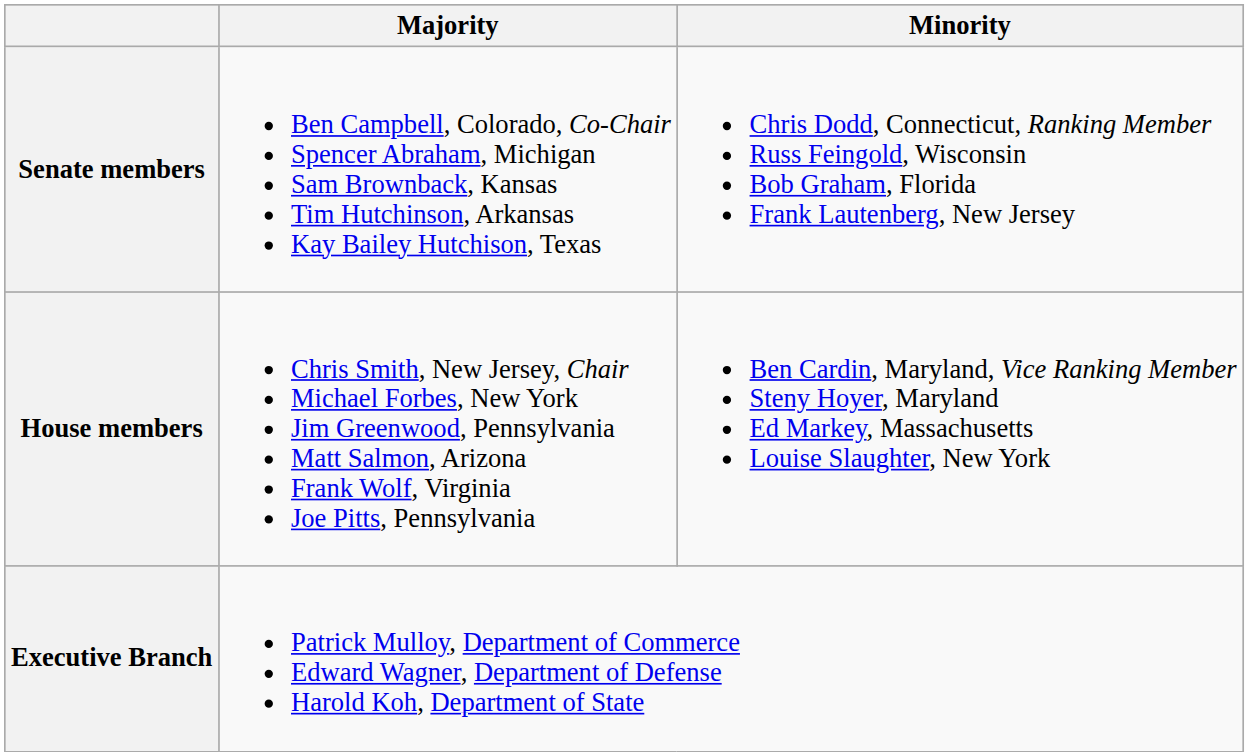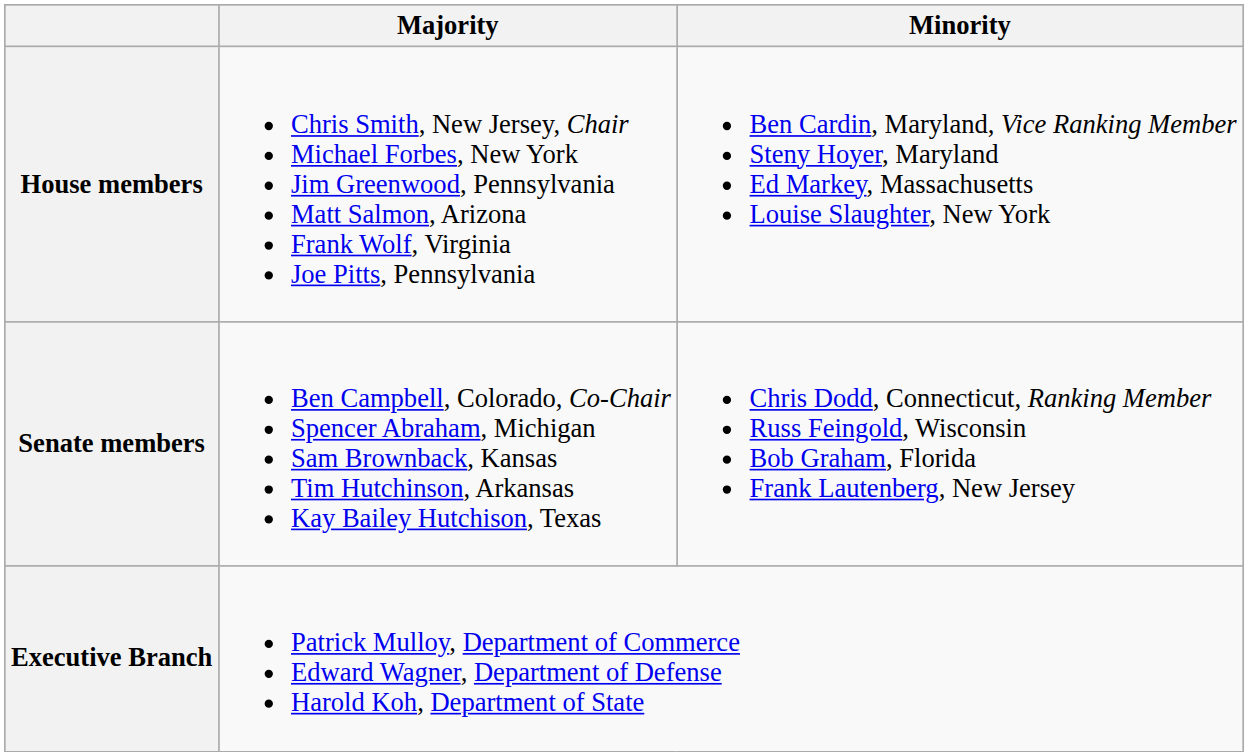 <table class=wikitable>
 <tr>
 <th></th>
 <th>Majority</th>
 <th>Minority</th>
 </tr>
 <tr>
+<th>House members</th>
+<td valign="top" ><br><ul><li><a href='#'>Chris Smith</a>, New Jersey, <em>Chair</em></li><li><a href='#'>Michael Forbes</a>, New York</li><li><a href='#'>Jim Greenwood</a>, Pennsylvania</li><li><a href='#'>Matt Salmon</a>, Arizona</li><li><a href='#'>Frank Wolf</a>, Virginia</li><li><a href='#'>Joe Pitts</a>, Pennsylvania</li></ul></td>
+<td valign="top" ><br><ul><li><a href='#'>Ben Cardin</a>, Maryland, <em>Vice Ranking Member</em></li><li><a href='#'>Steny Hoyer</a>, Maryland</li><li><a href='#'>Ed Markey</a>, Massachusetts</li><li><a href='#'>Louise Slaughter</a>, New York</li></ul></td>
+</tr>
+<tr>
 <th>Senate members</th>
 <td valign="top" ><br><ul><li><a href='#'>Ben Campbell</a>, Colorado, <em>Co-Chair</em></li><li><a href='#'>Spencer Abraham</a>, Michigan</li><li><a href='#'>Sam Brownback</a>, Kansas</li><li><a href='#'>Tim Hutchinson</a>, Arkansas</li><li><a href='#'>Kay Bailey Hutchison</a>, Texas</li></ul></td>
 <td valign="top" ><br><ul><li><a href='#'>Chris Dodd</a>, Connecticut, <em>Ranking Member</em></li><li><a href='#'>Russ Feingold</a>, Wisconsin</li><li><a href='#'>Bob Graham</a>, Florida</li><li><a href='#'>Frank Lautenberg</a>, New Jersey</li></ul></td>
-</tr>
-<tr>
-<th>House members</th>
-<td valign="top" ><br><ul><li><a href='#'>Chris Smith</a>, New Jersey, <em>Chair</em></li><li><a href='#'>Michael Forbes</a>, New York</li><li><a href='#'>Jim Greenwood</a>, Pennsylvania</li><li><a href='#'>Matt Salmon</a>, Arizona</li><li><a href='#'>Frank Wolf</a>, Virginia</li><li><a href='#'>Joe Pitts</a>, Pennsylvania</li></ul></td>
-<td valign="top" ><br><ul><li><a href='#'>Ben Cardin</a>, Maryland, <em>Vice Ranking Member</em></li><li><a href='#'>Steny Hoyer</a>, Maryland</li><li><a href='#'>Ed Markey</a>, Massachusetts</li><li><a href='#'>Louise Slaughter</a>, New York</li></ul></td>
 </tr>
 <tr>
 <th>Executive Branch</th>
 <td colspan=2><br><ul><li><a href='#'>Patrick Mulloy</a>, <a href='#'>Department of Commerce</a></li><li><a href='#'>Edward Wagner</a>, <a href='#'>Department of Defense</a></li><li><a href='#'>Harold Koh</a>, <a href='#'>Department of State</a></li></ul></td>
 </tr>
 </table>
